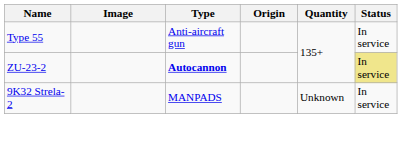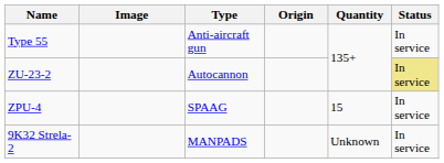 <table class="wikitable" style="width:90%;">
 <tr>
 <th width=14%>Name</th>
 <th width=20%>Image</th>
 <th width=14%>Type</th>
 <th width=12%>Origin</th>
 <th width=10%>Quantity</th>
 <th width=06%>Status</th>
 </tr>
 <tr>
 <td><a href='#'>Type 55</a></td>
 <td></td>
 <td><a href='#'>Anti-aircraft gun</a></td>
 <td><br></td>
 <td rowspan="2">135+</td>
 <td>In service</td>
 </tr>
 <tr>
 <td><a href='#'>ZU-23-2</a></td>
 <td></td>
-<td><strong><a href='#'>Autocannon</a></strong></td>
+<td><a href='#'>Autocannon</a></td>
 <td></td>
 <td style="background: khaki;">In service</td>
+</tr>
+<tr>
+<td><a href='#'>ZPU-4</a></td>
+<td></td>
+<td><a href='#'>SPAAG</a></td>
+<td></td>
+<td>15</td>
+<td>In service</td>
 </tr>
 <tr>
 <td><a href='#'>9K32 Strela-2</a></td>
 <td></td>
 <td><a href='#'>MANPADS</a></td>
 <td></td>
 <td>Unknown</td>
 <td>In service</td>
 </tr>
 </table>
